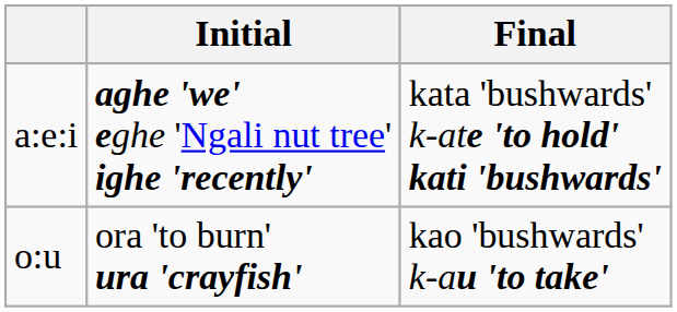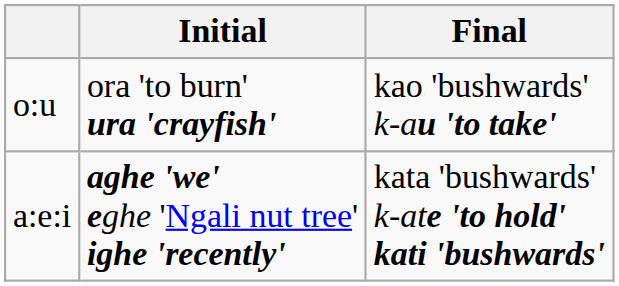 <table class="wikitable">
 <tr>
 <th></th>
 <th>Initial</th>
 <th>Final</th>
 </tr>
 <tr>
+<td>o:u</td>
+<td></em></strong>o</strong>ra</em> 'to burn'<br><strong><em>u<strong>ra<em> 'crayfish'</td>
+<td></em>ka</strong>o</em></strong> 'bushwards'<br><em>k-a<strong>u<strong><em> 'to take'</td>
+</tr>
+<tr>
 <td>a:e:i</td>
 <td><strong><em>a<strong>ghe<em> 'we'<br></em></strong>e</strong>ghe</em> '<a href='#'>Ngali nut tree</a>'<br><strong><em>i<strong>ghe<em> 'recently'</td>
 <td></em>kat</strong>a</em></strong> 'bushwards'<br><em>k-at<strong>e<strong><em> 'to hold'<br>kat</strong>i<strong> 'bushwards'</td>
 </tr>
-<tr>
-<td>o:u</td>
-<td></em></strong>o</strong>ra</em> 'to burn'<br><strong><em>u<strong>ra<em> 'crayfish'</td>
-<td></em>ka</strong>o</em></strong> 'bushwards'<br><em>k-a<strong>u<strong><em> 'to take'</td>
-</tr>
 </table>
